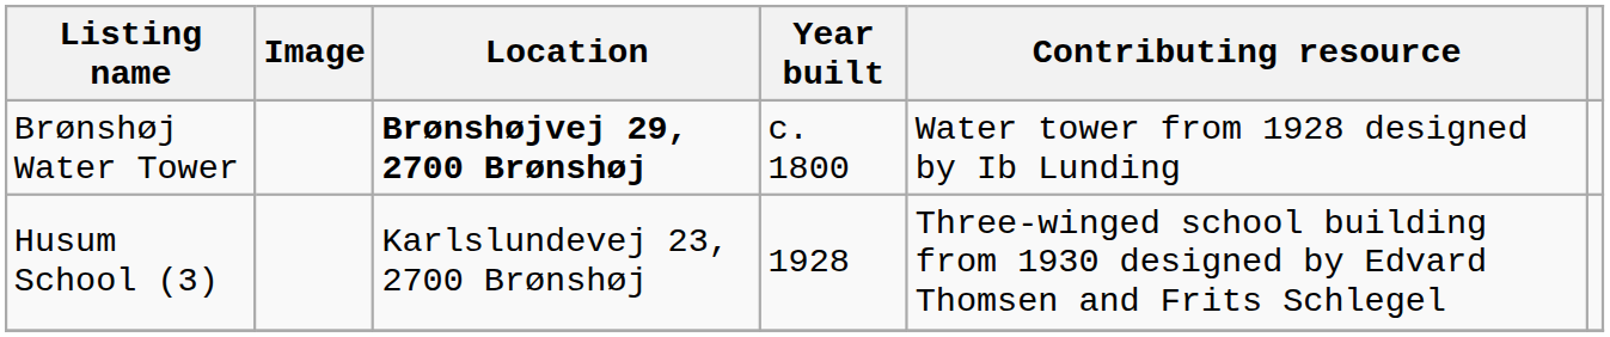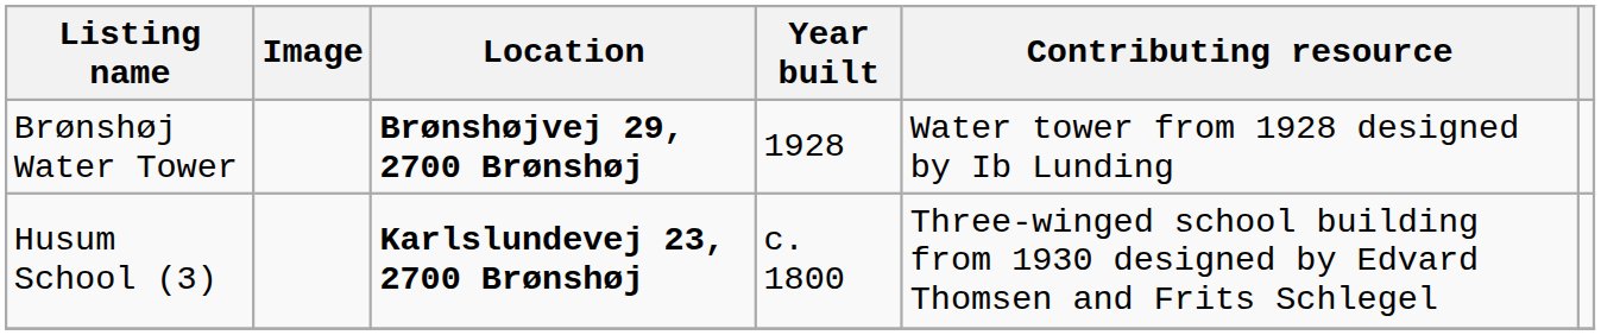 <table class="wikitable sortable">
 <tr>
 <th>Listing name</th>
 <th>Image</th>
 <th>Location</th>
 <th>Year built</th>
 <th>Contributing resource</th>
 <th></th>
 </tr>
 <tr>
 <td>Brønshøj Water Tower</td>
 <td></td>
 <td><strong>Brønshøjvej 29, 2700 Brønshøj</strong></td>
-<td>c. 1800</td>
+<td>1928</td>
 <td>Water tower from 1928 designed by Ib Lunding</td>
 <td></td>
 </tr>
 <tr>
 <td>Husum School (3)</td>
 <td></td>
-<td>Karlslundevej 23, 2700 Brønshøj</td>
-<td>1928</td>
+<td><strong>Karlslundevej 23, 2700 Brønshøj</strong></td>
+<td>c. 1800</td>
 <td>Three-winged school building from 1930 designed by Edvard Thomsen and Frits Schlegel</td>
 <td></td>
 </tr>
 <tr>
 </tr>
 </table>
